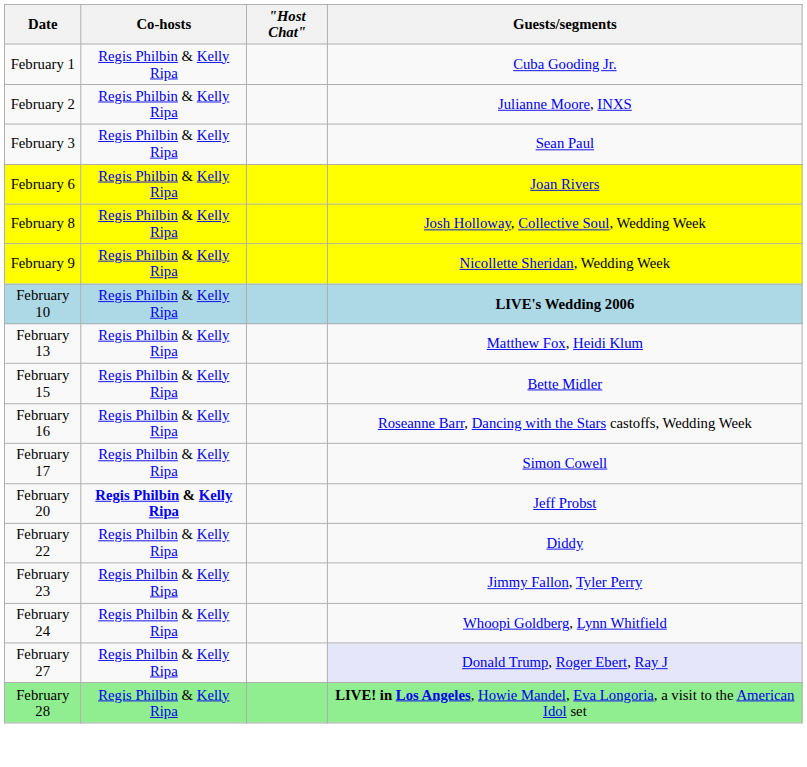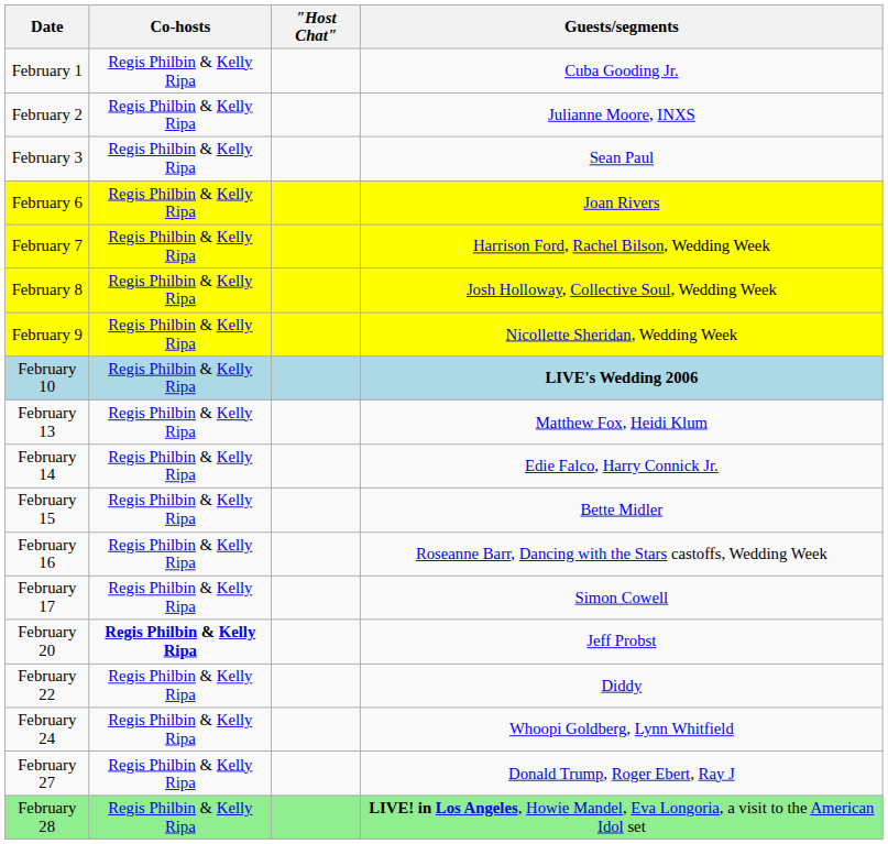 <table class="wikitable sortable" style="text-align:center;">
 <tr>
 <th>Date</th>
 <th>Co-hosts</th>
 <th><em>"Host Chat"</em></th>
 <th>Guests/segments</th>
 </tr>
 <tr>
 <td>February 1</td>
 <td><a href='#'>Regis Philbin</a> & <a href='#'>Kelly Ripa</a></td>
 <td></td>
 <td><a href='#'>Cuba Gooding Jr.</a></td>
 </tr>
 <tr>
 <td>February 2</td>
 <td><a href='#'>Regis Philbin</a> & <a href='#'>Kelly Ripa</a></td>
 <td></td>
 <td><a href='#'>Julianne Moore</a>, <a href='#'>INXS</a></td>
 </tr>
 <tr>
 <td>February 3</td>
 <td><a href='#'>Regis Philbin</a> & <a href='#'>Kelly Ripa</a></td>
 <td></td>
 <td><a href='#'>Sean Paul</a></td>
 </tr>
 <tr style="background:yellow;">
 <td>February 6</td>
 <td><a href='#'>Regis Philbin</a> & <a href='#'>Kelly Ripa</a></td>
 <td></td>
 <td><a href='#'>Joan Rivers</a></td>
 </tr>
 <tr style="background:yellow;">
+<td>February 7</td>
+<td><a href='#'>Regis Philbin</a> & <a href='#'>Kelly Ripa</a></td>
+<td></td>
+<td><a href='#'>Harrison Ford</a>, <a href='#'>Rachel Bilson</a>, Wedding Week</td>
+</tr>
+<tr style="background:yellow;">
 <td>February 8</td>
 <td><a href='#'>Regis Philbin</a> & <a href='#'>Kelly Ripa</a></td>
 <td></td>
 <td><a href='#'>Josh Holloway</a>, <a href='#'>Collective Soul</a>, Wedding Week</td>
 </tr>
 <tr style="background:yellow;">
 <td>February 9</td>
 <td><a href='#'>Regis Philbin</a> & <a href='#'>Kelly Ripa</a></td>
 <td></td>
 <td><a href='#'>Nicollette Sheridan</a>, Wedding Week</td>
 </tr>
 <tr style="background:lightblue;">
 <td>February 10</td>
 <td><a href='#'>Regis Philbin</a> & <a href='#'>Kelly Ripa</a></td>
 <td></td>
 <td><strong>LIVE's Wedding 2006</strong></td>
 </tr>
 <tr>
 <td>February 13</td>
 <td><a href='#'>Regis Philbin</a> & <a href='#'>Kelly Ripa</a></td>
 <td></td>
 <td><a href='#'>Matthew Fox</a>, <a href='#'>Heidi Klum</a></td>
+</tr>
+<tr>
+<td>February 14</td>
+<td><a href='#'>Regis Philbin</a> & <a href='#'>Kelly Ripa</a></td>
+<td></td>
+<td><a href='#'>Edie Falco</a>, <a href='#'>Harry Connick Jr.</a></td>
 </tr>
 <tr>
 <td>February 15</td>
 <td><a href='#'>Regis Philbin</a> & <a href='#'>Kelly Ripa</a></td>
 <td></td>
 <td><a href='#'>Bette Midler</a></td>
 </tr>
 <tr>
 <td>February 16</td>
 <td><a href='#'>Regis Philbin</a> & <a href='#'>Kelly Ripa</a></td>
 <td></td>
 <td><a href='#'>Roseanne Barr</a>, <a href='#'>Dancing with the Stars</a> castoffs, Wedding Week</td>
 </tr>
 <tr>
 <td>February 17</td>
 <td><a href='#'>Regis Philbin</a> & <a href='#'>Kelly Ripa</a></td>
 <td></td>
 <td><a href='#'>Simon Cowell</a></td>
 </tr>
 <tr>
 <td>February 20</td>
 <td><strong><a href='#'>Regis Philbin</a> & <a href='#'>Kelly Ripa</a></strong></td>
 <td></td>
 <td><a href='#'>Jeff Probst</a></td>
 </tr>
 <tr>
 <td>February 22</td>
 <td><a href='#'>Regis Philbin</a> & <a href='#'>Kelly Ripa</a></td>
 <td></td>
 <td><a href='#'>Diddy</a></td>
 </tr>
 <tr>
-<td>February 23</td>
-<td><a href='#'>Regis Philbin</a> & <a href='#'>Kelly Ripa</a></td>
-<td></td>
-<td><a href='#'>Jimmy Fallon</a>, <a href='#'>Tyler Perry</a></td>
-</tr>
-<tr>
 <td>February 24</td>
 <td><a href='#'>Regis Philbin</a> & <a href='#'>Kelly Ripa</a></td>
 <td></td>
 <td><a href='#'>Whoopi Goldberg</a>, <a href='#'>Lynn Whitfield</a></td>
 </tr>
 <tr>
 <td>February 27</td>
 <td><a href='#'>Regis Philbin</a> & <a href='#'>Kelly Ripa</a></td>
 <td></td>
-<td style="background: lavender;"><a href='#'>Donald Trump</a>, <a href='#'>Roger Ebert</a>, <a href='#'>Ray J</a></td>
+<td><a href='#'>Donald Trump</a>, <a href='#'>Roger Ebert</a>, <a href='#'>Ray J</a></td>
 </tr>
 <tr style="background:lightgreen;">
 <td>February 28</td>
 <td><a href='#'>Regis Philbin</a> & <a href='#'>Kelly Ripa</a></td>
 <td></td>
 <td><strong>LIVE! in <a href='#'>Los Angeles</a></strong>, <a href='#'>Howie Mandel</a>, <a href='#'>Eva Longoria</a>, a visit to the <a href='#'>American Idol</a> set</td>
 </tr>
 </table>
